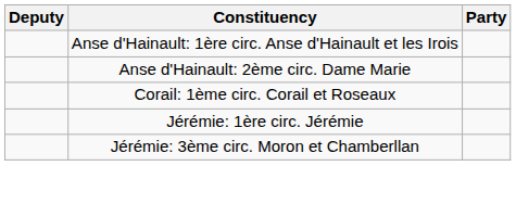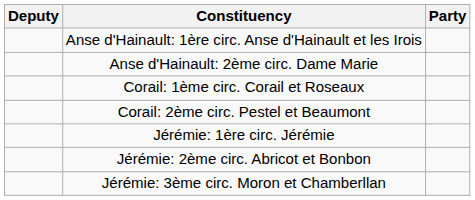 <table class="wikitable" style="text-align:center;">
 <tr>
 <th>Deputy</th>
 <th>Constituency</th>
 <th>Party</th>
 </tr>
 <tr>
 <td></td>
 <td>Anse d'Hainault: 1ère circ. Anse d'Hainault et les Irois</td>
 <td></td>
 </tr>
 <tr>
 <td></td>
 <td>Anse d'Hainault: 2ème circ. Dame Marie</td>
 <td></td>
 </tr>
 <tr>
 <td></td>
 <td>Corail: 1ème circ. Corail et Roseaux</td>
 <td></td>
 </tr>
 <tr>
 <td></td>
+<td>Corail: 2ème circ. Pestel et Beaumont</td>
+<td></td>
+</tr>
+<tr>
+<td></td>
 <td>Jérémie: 1ère circ. Jérémie</td>
+<td></td>
+</tr>
+<tr>
+<td></td>
+<td>Jérémie: 2ème circ. Abricot et Bonbon</td>
 <td></td>
 </tr>
 <tr>
 <td></td>
 <td>Jérémie: 3ème circ. Moron et Chamberllan</td>
 <td></td>
 </tr>
 </table>
